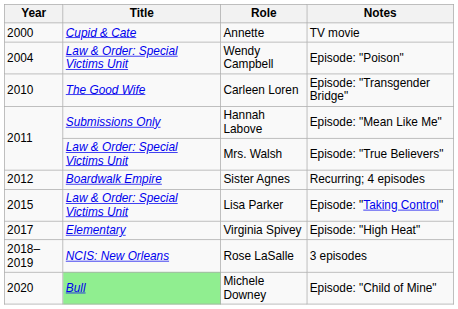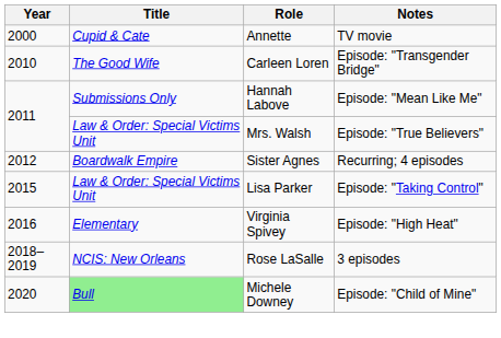 <table class="wikitable">
 <tr>
 <th>Year</th>
 <th>Title</th>
 <th>Role</th>
 <th>Notes</th>
 </tr>
 <tr>
 <td>2000</td>
 <td><em><a href='#'>Cupid & Cate</a></em></td>
 <td>Annette</td>
 <td>TV movie</td>
-</tr>
-<tr>
-<td>2004</td>
-<td><em><a href='#'>Law & Order: Special Victims Unit</a></em></td>
-<td>Wendy Campbell</td>
-<td>Episode: "Poison"</td>
 </tr>
 <tr>
 <td>2010</td>
 <td><em><a href='#'>The Good Wife</a></em></td>
 <td>Carleen Loren</td>
 <td>Episode: "Transgender Bridge"</td>
 </tr>
 <tr>
 <td rowspan="2">2011</td>
 <td><em><a href='#'>Submissions Only</a></em></td>
 <td>Hannah Labove</td>
 <td>Episode: "Mean Like Me"</td>
 </tr>
 <tr>
 <td><em><a href='#'>Law & Order: Special Victims Unit</a></em></td>
 <td>Mrs. Walsh</td>
 <td>Episode: "True Believers"</td>
 </tr>
 <tr>
 <td>2012</td>
 <td><em><a href='#'>Boardwalk Empire</a></em></td>
 <td>Sister Agnes</td>
 <td>Recurring; 4 episodes</td>
 </tr>
 <tr>
 <td>2015</td>
 <td><em><a href='#'>Law & Order: Special Victims Unit</a></em></td>
 <td>Lisa Parker</td>
 <td>Episode: "<a href='#'>Taking Control</a>"</td>
 </tr>
 <tr>
-<td>2017</td>
+<td>2016</td>
 <td><a href='#'><em>Elementary</em></a></td>
 <td>Virginia Spivey</td>
 <td>Episode: "High Heat"</td>
 </tr>
 <tr>
 <td>2018–2019</td>
 <td><em><a href='#'>NCIS: New Orleans</a></em></td>
 <td>Rose LaSalle</td>
 <td>3 episodes</td>
 </tr>
 <tr>
 <td>2020</td>
 <td style="background: lightgreen;"><a href='#'><em>Bull</em></a></td>
 <td>Michele Downey</td>
 <td>Episode: "Child of Mine"</td>
 </tr>
 </table>
